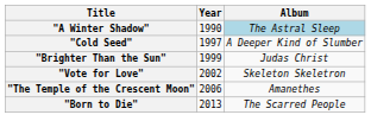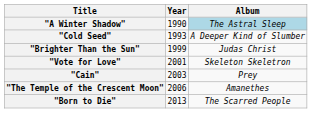 <table class="wikitable plainrowheaders" style="text-align:center;">
 <tr>
 <th scope="col">Title</th>
 <th scope="col">Year</th>
 <th scope="col">Album</th>
 </tr>
 <tr>
 <th scope="row">"A Winter Shadow"</th>
 <td>1990</td>
 <td style="background: lightblue;"><em>The Astral Sleep</em></td>
 </tr>
 <tr>
 <th scope="row">"Cold Seed"</th>
-<td>1997</td>
+<td>1993</td>
 <td><em>A Deeper Kind of Slumber</em></td>
 </tr>
 <tr>
 <th scope="row">"Brighter Than the Sun"</th>
 <td>1999</td>
 <td><em>Judas Christ</em></td>
 </tr>
 <tr>
 <th scope="row">"Vote for Love"</th>
-<td>2002</td>
+<td>2001</td>
 <td><em>Skeleton Skeletron</em></td>
+</tr>
+<tr>
+<th scope="row">"Cain"</th>
+<td>2003</td>
+<td><em>Prey</em></td>
 </tr>
 <tr>
 <th scope="row">"The Temple of the Crescent Moon"</th>
 <td>2006</td>
 <td><em>Amanethes</em></td>
 </tr>
 <tr>
 <th scope="row">"Born to Die"</th>
 <td>2013</td>
 <td><em>The Scarred People</em></td>
 </tr>
 </table>
